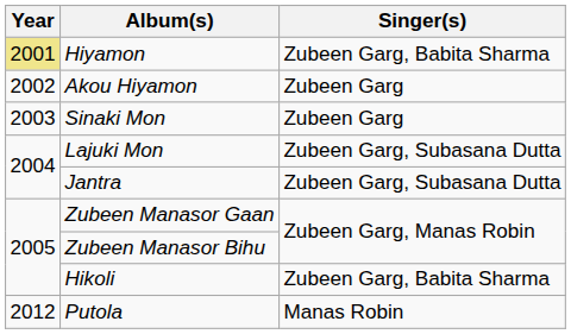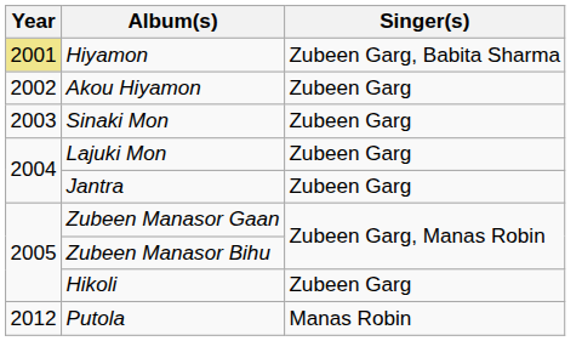 <table class="wikitable">
 <tr>
 <th>Year</th>
 <th>Album(s)</th>
 <th>Singer(s)</th>
 </tr>
 <tr>
 <td style="background: khaki;">2001</td>
 <td><em>Hiyamon</em></td>
 <td>Zubeen Garg, Babita Sharma</td>
 </tr>
 <tr>
 <td>2002</td>
 <td><em>Akou Hiyamon</em></td>
 <td>Zubeen Garg</td>
 </tr>
 <tr>
 <td>2003</td>
 <td><em>Sinaki Mon</em></td>
 <td>Zubeen Garg</td>
 </tr>
 <tr>
 <td rowspan="2">2004</td>
 <td><em>Lajuki Mon</em></td>
-<td>Zubeen Garg, Subasana Dutta</td>
+<td>Zubeen Garg</td>
 </tr>
 <tr>
 <td><em>Jantra</em></td>
-<td>Zubeen Garg, Subasana Dutta</td>
+<td>Zubeen Garg</td>
 </tr>
 <tr>
 <td rowspan="3">2005</td>
 <td><em>Zubeen Manasor Gaan</em></td>
 <td rowspan="2">Zubeen Garg, Manas Robin</td>
 </tr>
 <tr>
 <td><em>Zubeen Manasor Bihu</em></td>
 </tr>
 <tr>
 <td><em>Hikoli</em></td>
-<td>Zubeen Garg, Babita Sharma</td>
+<td>Zubeen Garg</td>
 </tr>
 <tr>
 <td>2012</td>
 <td><em>Putola</em></td>
 <td>Manas Robin</td>
 </tr>
 </table>
